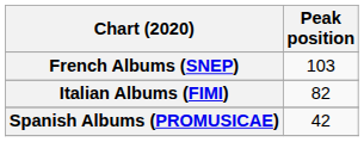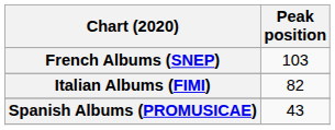 <table class="wikitable sortable plainrowheaders" style="text-align:center">
 <tr>
 <th scope="col">Chart (2020)</th>
 <th scope="col">Peak<br>position</th>
 </tr>
 <tr>
 </tr>
 <tr>
 </tr>
 <tr>
 </tr>
 <tr>
 </tr>
 <tr>
 </tr>
 <tr>
 <th scope="row">French Albums (<a href='#'>SNEP</a>)</th>
 <td>103</td>
 </tr>
 <tr>
 </tr>
 <tr>
 </tr>
 <tr>
 </tr>
 <tr>
 <th scope="row">Italian Albums (<a href='#'>FIMI</a>)</th>
 <td>82</td>
 </tr>
 <tr>
 </tr>
 <tr>
 <th scope="row">Spanish Albums (<a href='#'>PROMUSICAE</a>)</th>
-<td>42</td>
+<td>43</td>
 </tr>
 <tr>
 </tr>
 <tr>
 </tr>
 </table>
